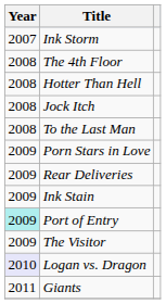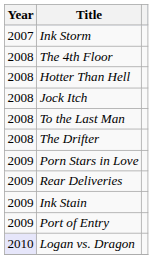 <table class="wikitable sortable plainheaders">
 <tr style="background:#b0c4de; text-align:center;">
 <th scope="row" data-sort-type="number">Year</th>
 <th scope="col">Title</th>
 <th scope="col" class="unsortable"></th>
 </tr>
 <tr>
 <td>2007</td>
 <td><em>Ink Storm</em></td>
 <td align=center></td>
 </tr>
 <tr>
 <td>2008</td>
 <td><em>The 4th Floor</em></td>
 <td align=center></td>
 </tr>
 <tr>
 <td>2008</td>
 <td><em>Hotter Than Hell</em></td>
 <td align=center></td>
 </tr>
 <tr>
 <td>2008</td>
 <td><em>Jock Itch</em></td>
 <td align=center></td>
 </tr>
 <tr>
 <td>2008</td>
 <td><em>To the Last Man</em></td>
 <td align=center></td>
 </tr>
 <tr>
+<td>2008</td>
+<td><em>The Drifter</em></td>
+<td align=center></td>
+</tr>
+<tr>
 <td>2009</td>
 <td><em>Porn Stars in Love</em></td>
 <td align=center></td>
 </tr>
 <tr>
 <td>2009</td>
 <td><em>Rear Deliveries</em></td>
 <td align=center></td>
 </tr>
 <tr>
 <td>2009</td>
 <td><em>Ink Stain</em></td>
 <td align=center></td>
 </tr>
 <tr>
-<td style="background: paleturquoise;">2009</td>
+<td>2009</td>
 <td><em>Port of Entry</em></td>
-<td align=center></td>
-</tr>
-<tr>
-<td>2009</td>
-<td><em>The Visitor</em></td>
 <td align=center></td>
 </tr>
 <tr>
 <td style="background: lavender;">2010</td>
 <td><em>Logan vs. Dragon</em></td>
 <td align=center></td>
 </tr>
 <tr>
-<td>2011</td>
-<td><em>Giants</em></td>
-<td align=center></td>
-</tr>
-<tr>
 </tr>
 </table>
